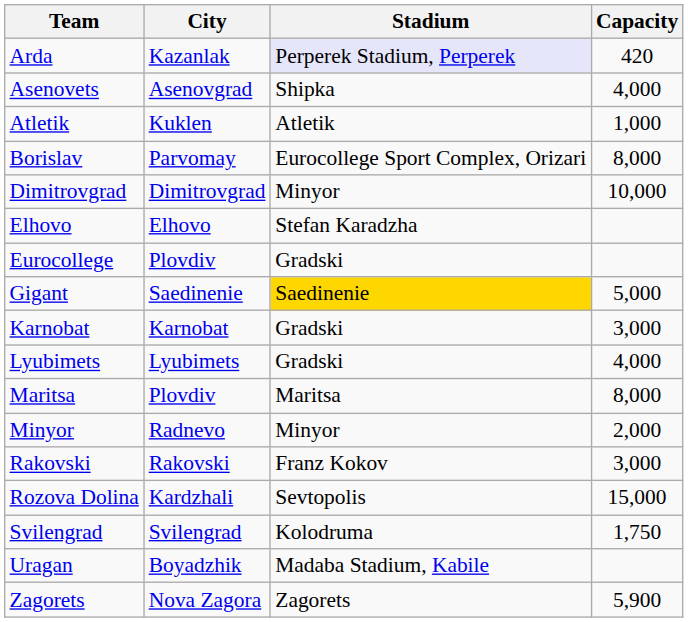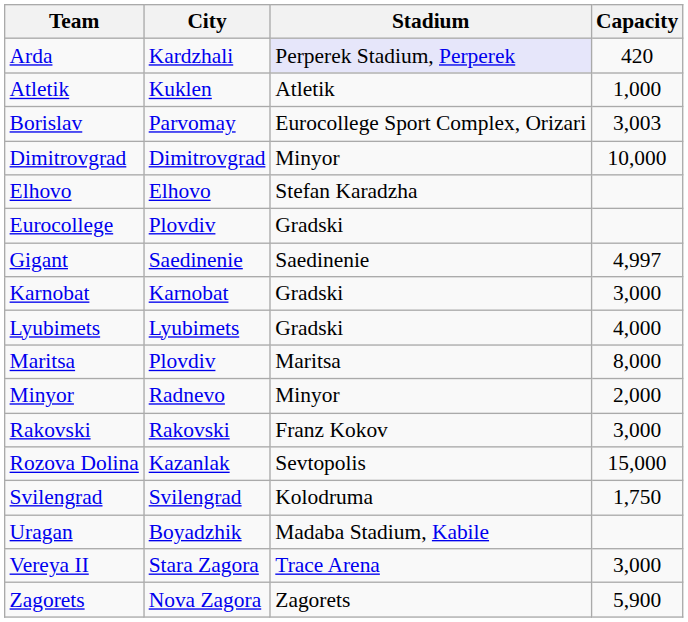 <table class="wikitable sortable">
 <tr>
 <th>Team</th>
 <th>City</th>
 <th>Stadium</th>
 <th>Capacity</th>
 </tr>
 <tr>
 <td><a href='#'>Arda</a></td>
-<td><a href='#'>Kazanlak</a></td>
+<td><a href='#'>Kardzhali</a></td>
 <td style="background: lavender;">Perperek Stadium, <a href='#'>Perperek</a></td>
 <td align=center>420</td>
-</tr>
-<tr>
-<td><a href='#'>Asenovets</a></td>
-<td><a href='#'>Asenovgrad</a></td>
-<td>Shipka</td>
-<td align=center>4,000</td>
 </tr>
 <tr>
 <td><a href='#'>Atletik</a></td>
 <td><a href='#'>Kuklen</a></td>
 <td>Atletik</td>
 <td align=center>1,000</td>
 </tr>
 <tr>
 <td><a href='#'>Borislav</a></td>
 <td><a href='#'>Parvomay</a></td>
 <td>Eurocollege Sport Complex, Orizari</td>
-<td align="center">8,000</td>
+<td align="center">3,003</td>
 </tr>
 <tr>
 <td><a href='#'>Dimitrovgrad</a></td>
 <td><a href='#'>Dimitrovgrad</a></td>
 <td>Minyor</td>
 <td align=center>10,000</td>
 </tr>
 <tr>
 <td><a href='#'>Elhovo</a></td>
 <td><a href='#'>Elhovo</a></td>
 <td>Stefan Karadzha</td>
 <td align=center></td>
 </tr>
 <tr>
 <td><a href='#'>Eurocollege</a></td>
 <td><a href='#'>Plovdiv</a></td>
 <td>Gradski</td>
 <td align=center></td>
 </tr>
 <tr>
 <td><a href='#'>Gigant</a></td>
 <td><a href='#'>Saedinenie</a></td>
-<td style="background: gold;">Saedinenie</td>
-<td align="center">5,000</td>
+<td>Saedinenie</td>
+<td align="center">4,997</td>
 </tr>
 <tr>
 <td><a href='#'>Karnobat</a></td>
 <td><a href='#'>Karnobat</a></td>
 <td>Gradski</td>
 <td align=center>3,000</td>
 </tr>
 <tr>
 <td><a href='#'>Lyubimets</a></td>
 <td><a href='#'>Lyubimets</a></td>
 <td>Gradski</td>
 <td align=center>4,000</td>
 </tr>
 <tr>
 <td><a href='#'>Maritsa</a></td>
 <td><a href='#'>Plovdiv</a></td>
 <td>Maritsa</td>
 <td align=center>8,000</td>
 </tr>
 <tr>
 <td><a href='#'>Minyor</a></td>
 <td><a href='#'>Radnevo</a></td>
 <td>Minyor</td>
 <td align=center>2,000</td>
 </tr>
 <tr>
 <td><a href='#'>Rakovski</a></td>
 <td><a href='#'>Rakovski</a></td>
 <td>Franz Kokov</td>
 <td align="center">3,000</td>
 </tr>
 <tr>
 <td><a href='#'>Rozova Dolina</a></td>
-<td><a href='#'>Kardzhali</a></td>
+<td><a href='#'>Kazanlak</a></td>
 <td>Sevtopolis</td>
 <td align="center">15,000</td>
 </tr>
 <tr>
 <td><a href='#'>Svilengrad</a></td>
 <td><a href='#'>Svilengrad</a></td>
 <td>Kolodruma</td>
 <td align="center">1,750</td>
 </tr>
 <tr>
 <td><a href='#'>Uragan</a></td>
 <td><a href='#'>Boyadzhik</a></td>
 <td>Madaba Stadium, <a href='#'>Kabile</a></td>
 <td align="center"></td>
 </tr>
 <tr>
+<td><a href='#'>Vereya II</a></td>
+<td><a href='#'>Stara Zagora</a></td>
+<td><a href='#'>Trace Arena</a></td>
+<td align="center">3,000</td>
+</tr>
+<tr>
 <td><a href='#'>Zagorets</a></td>
 <td><a href='#'>Nova Zagora</a></td>
 <td>Zagorets</td>
 <td align="center">5,900</td>
 </tr>
 </table>
